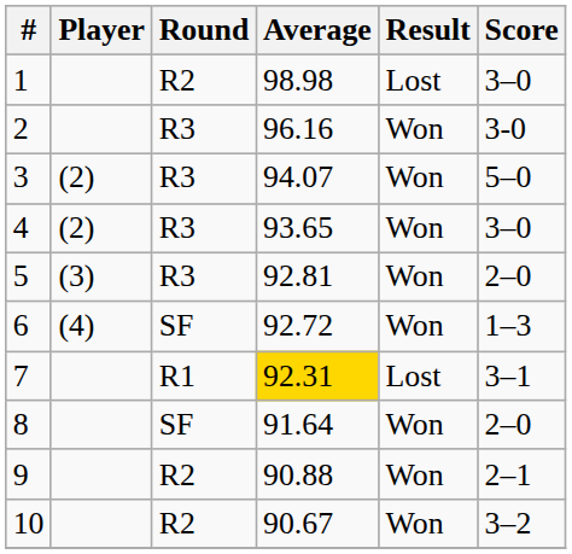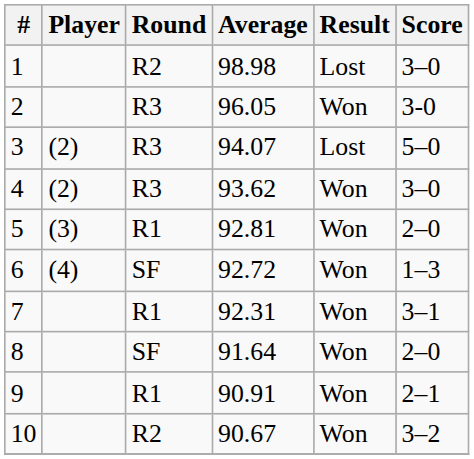 <table class ="wikitable sortable">
 <tr>
 <th>#</th>
 <th>Player</th>
 <th>Round</th>
 <th>Average</th>
 <th>Result</th>
 <th>Score</th>
 </tr>
 <tr>
 <td>1</td>
 <td></td>
 <td>R2</td>
 <td>98.98</td>
 <td>Lost</td>
 <td>3–0</td>
 </tr>
 <tr>
 <td>2</td>
 <td></td>
 <td>R3</td>
-<td>96.16</td>
+<td>96.05</td>
 <td>Won</td>
 <td>3-0</td>
 </tr>
 <tr>
 <td>3</td>
 <td> (2)</td>
 <td>R3</td>
 <td>94.07</td>
-<td>Won</td>
+<td>Lost</td>
 <td>5–0</td>
 </tr>
 <tr>
 <td>4</td>
 <td> (2)</td>
 <td>R3</td>
-<td>93.65</td>
+<td>93.62</td>
 <td>Won</td>
 <td>3–0</td>
 </tr>
 <tr>
 <td>5</td>
 <td> (3)</td>
-<td>R3</td>
+<td>R1</td>
 <td>92.81</td>
 <td>Won</td>
 <td>2–0</td>
 </tr>
 <tr>
 <td>6</td>
 <td> (4)</td>
 <td>SF</td>
 <td>92.72</td>
 <td>Won</td>
 <td>1–3</td>
 </tr>
 <tr>
 <td>7</td>
 <td></td>
 <td>R1</td>
-<td style="background: gold;">92.31</td>
-<td>Lost</td>
+<td>92.31</td>
+<td>Won</td>
 <td>3–1</td>
 </tr>
 <tr>
 <td>8</td>
 <td></td>
 <td>SF</td>
 <td>91.64</td>
 <td>Won</td>
 <td>2–0</td>
 </tr>
 <tr>
 <td>9</td>
 <td></td>
-<td>R2</td>
-<td>90.88</td>
+<td>R1</td>
+<td>90.91</td>
 <td>Won</td>
 <td>2–1</td>
 </tr>
 <tr>
 <td>10</td>
 <td></td>
 <td>R2</td>
 <td>90.67</td>
 <td>Won</td>
 <td>3–2</td>
 </tr>
 <tr>
 </tr>
 </table>
